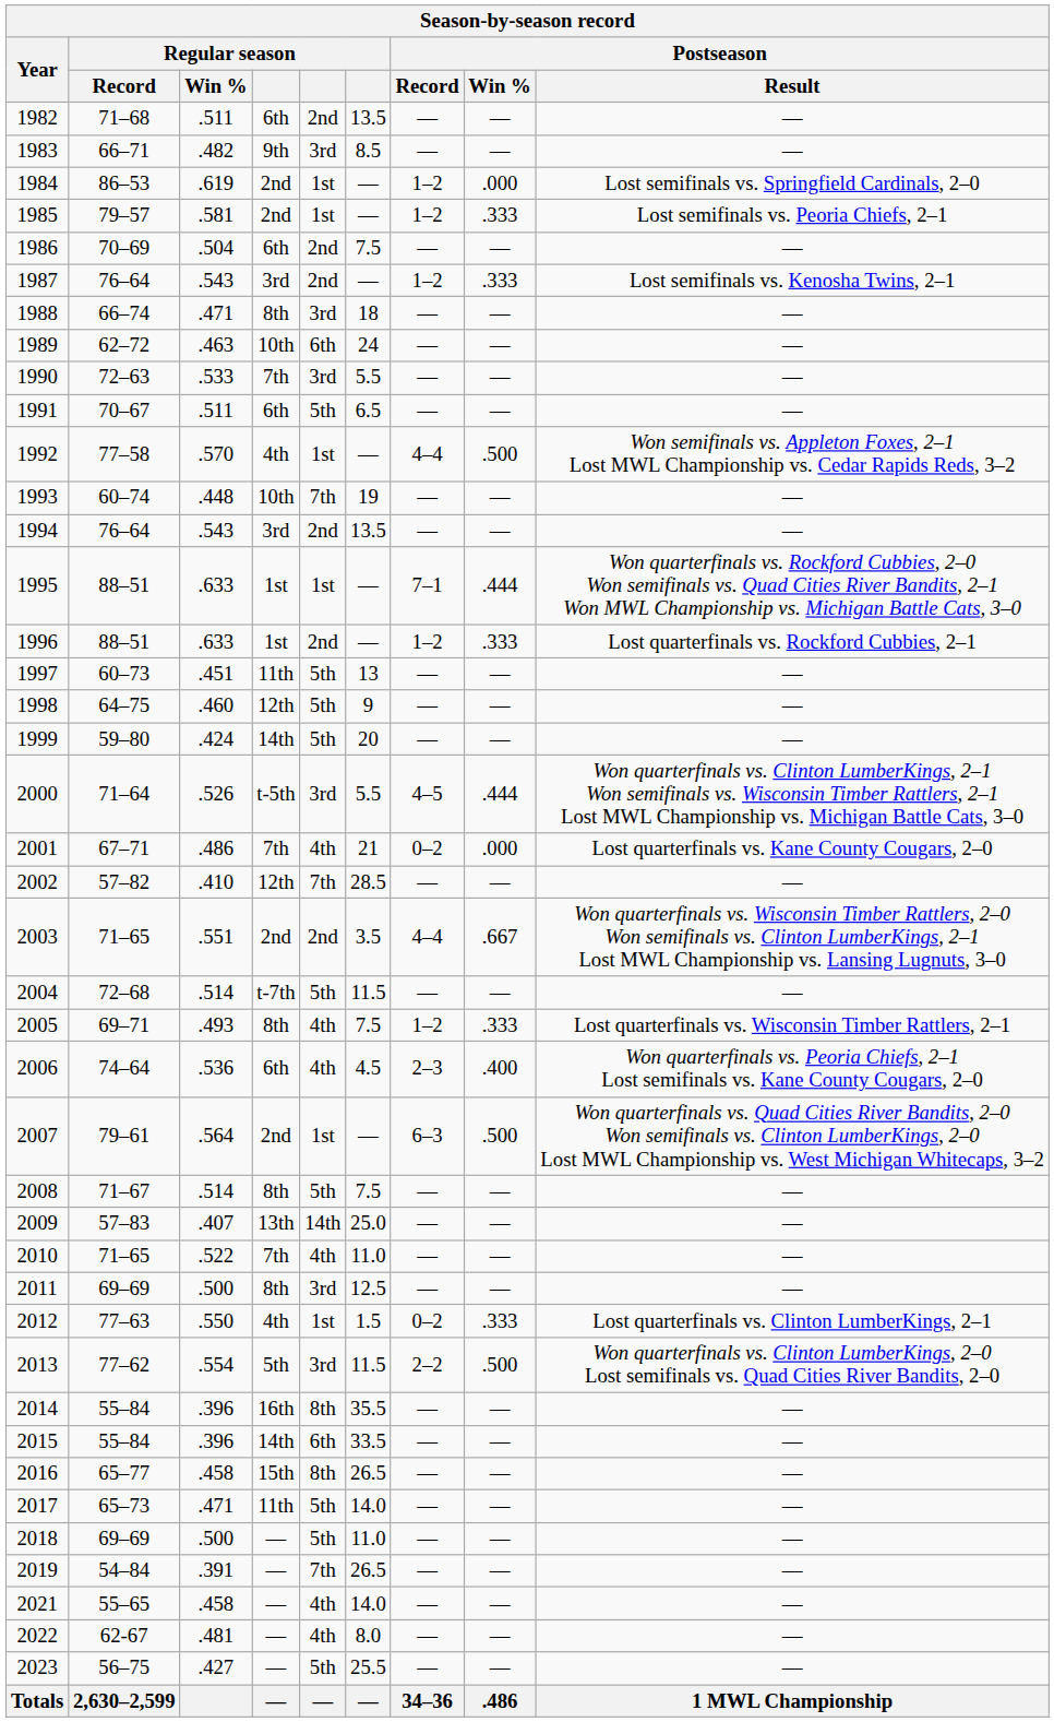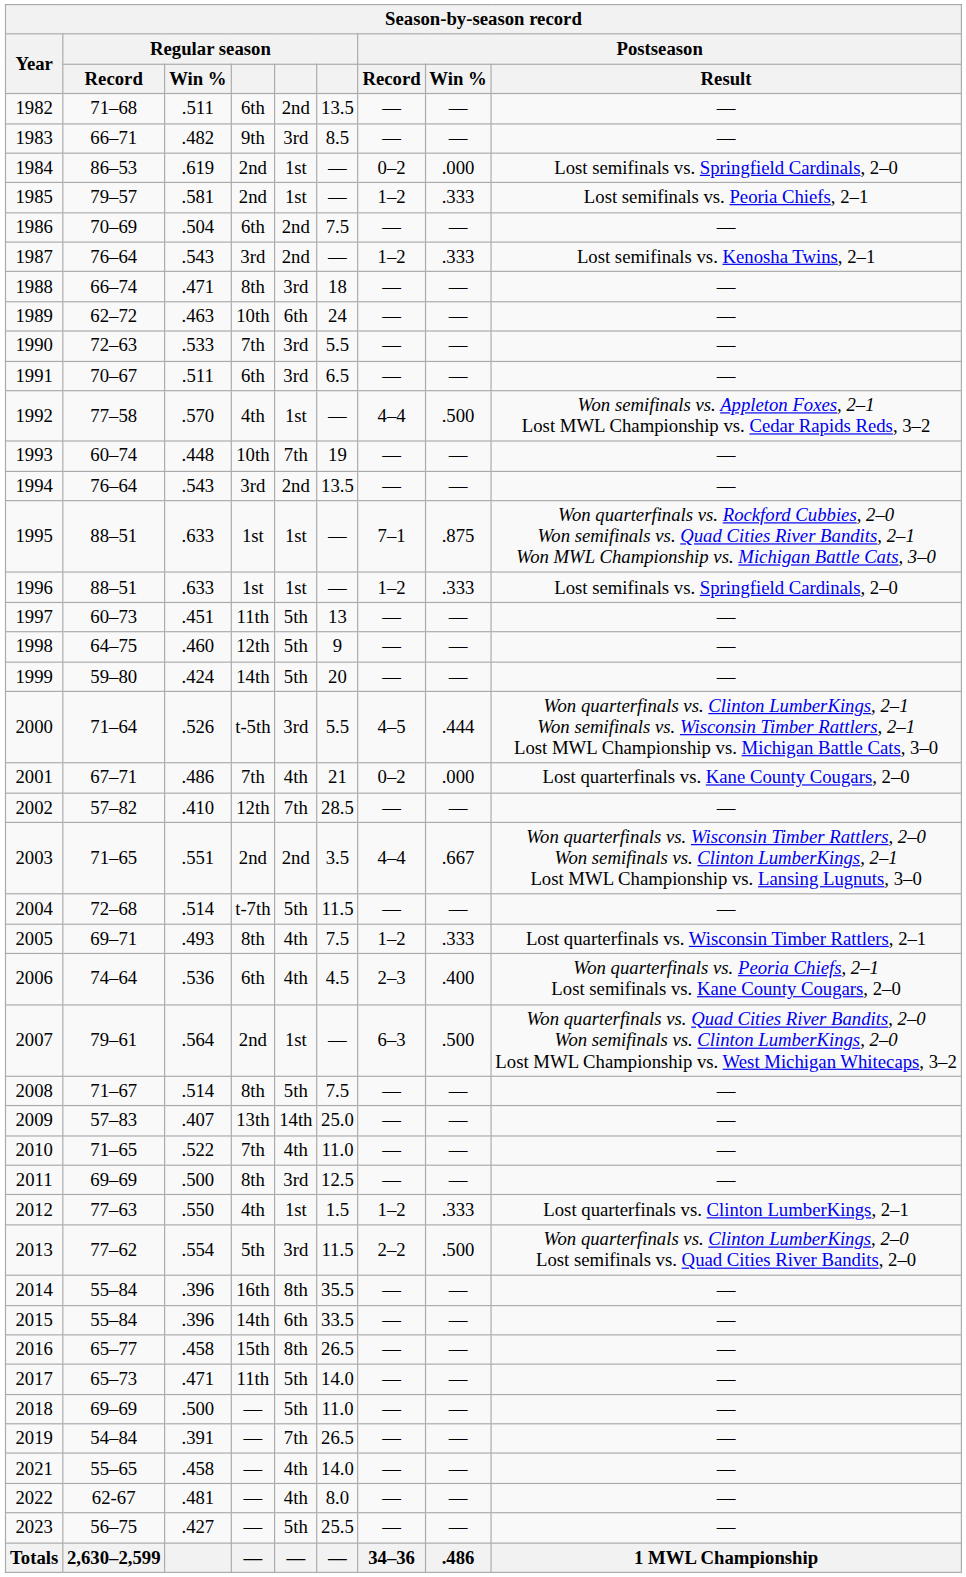 <table class="wikitable" style="margin: 1em auto 1em auto; text-align:center;">
 <tr>
 <th colspan="9">Season-by-season record</th>
 </tr>
 <tr>
 <th rowspan="2">Year</th>
 <th colspan="5">Regular season</th>
 <th colspan="3">Postseason</th>
 </tr>
 <tr>
 <th>Record</th>
 <th>Win %</th>
 <th></th>
 <th></th>
 <th></th>
 <th>Record</th>
 <th>Win %</th>
 <th>Result</th>
 </tr>
 <tr>
 <td>1982</td>
 <td>71–68</td>
 <td>.511</td>
 <td>6th</td>
 <td>2nd</td>
 <td>13.5</td>
 <td>—</td>
 <td>—</td>
 <td>—</td>
 </tr>
 <tr>
 <td>1983</td>
 <td>66–71</td>
 <td>.482</td>
 <td>9th</td>
 <td>3rd</td>
 <td>8.5</td>
 <td>—</td>
 <td>—</td>
 <td>—</td>
 </tr>
 <tr>
 <td>1984</td>
 <td>86–53</td>
 <td>.619</td>
 <td>2nd</td>
 <td>1st</td>
 <td>—</td>
-<td>1–2</td>
+<td>0–2</td>
 <td>.000</td>
 <td>Lost semifinals vs. <a href='#'>Springfield Cardinals</a>, 2–0</td>
 </tr>
 <tr>
 <td>1985</td>
 <td>79–57</td>
 <td>.581</td>
 <td>2nd</td>
 <td>1st</td>
 <td>—</td>
 <td>1–2</td>
 <td>.333</td>
 <td>Lost semifinals vs. <a href='#'>Peoria Chiefs</a>, 2–1</td>
 </tr>
 <tr>
 <td>1986</td>
 <td>70–69</td>
 <td>.504</td>
 <td>6th</td>
 <td>2nd</td>
 <td>7.5</td>
 <td>—</td>
 <td>—</td>
 <td>—</td>
 </tr>
 <tr>
 <td>1987</td>
 <td>76–64</td>
 <td>.543</td>
 <td>3rd</td>
 <td>2nd</td>
 <td>—</td>
 <td>1–2</td>
 <td>.333</td>
 <td>Lost semifinals vs. <a href='#'>Kenosha Twins</a>, 2–1</td>
 </tr>
 <tr>
 <td>1988</td>
 <td>66–74</td>
 <td>.471</td>
 <td>8th</td>
 <td>3rd</td>
 <td>18</td>
 <td>—</td>
 <td>—</td>
 <td>—</td>
 </tr>
 <tr>
 <td>1989</td>
 <td>62–72</td>
 <td>.463</td>
 <td>10th</td>
 <td>6th</td>
 <td>24</td>
 <td>—</td>
 <td>—</td>
 <td>—</td>
 </tr>
 <tr>
 <td>1990</td>
 <td>72–63</td>
 <td>.533</td>
 <td>7th</td>
 <td>3rd</td>
 <td>5.5</td>
 <td>—</td>
 <td>—</td>
 <td>—</td>
 </tr>
 <tr>
 <td>1991</td>
 <td>70–67</td>
 <td>.511</td>
 <td>6th</td>
-<td>5th</td>
+<td>3rd</td>
 <td>6.5</td>
 <td>—</td>
 <td>—</td>
 <td>—</td>
 </tr>
 <tr>
 <td>1992</td>
 <td>77–58</td>
 <td>.570</td>
 <td>4th</td>
 <td>1st</td>
 <td>—</td>
 <td>4–4</td>
 <td>.500</td>
 <td><em>Won semifinals vs. <a href='#'>Appleton Foxes</a>, 2–1</em><br>Lost MWL Championship vs. <a href='#'>Cedar Rapids Reds</a>, 3–2</td>
 </tr>
 <tr>
 <td>1993</td>
 <td>60–74</td>
 <td>.448</td>
 <td>10th</td>
 <td>7th</td>
 <td>19</td>
 <td>—</td>
 <td>—</td>
 <td>—</td>
 </tr>
 <tr>
 <td>1994</td>
 <td>76–64</td>
 <td>.543</td>
 <td>3rd</td>
 <td>2nd</td>
 <td>13.5</td>
 <td>—</td>
 <td>—</td>
 <td>—</td>
 </tr>
 <tr>
 <td>1995</td>
 <td>88–51</td>
 <td>.633</td>
 <td>1st</td>
 <td>1st</td>
 <td>—</td>
 <td>7–1</td>
-<td>.444</td>
+<td>.875</td>
 <td><em>Won quarterfinals vs. <a href='#'>Rockford Cubbies</a>, 2–0<br>Won semifinals vs. <a href='#'>Quad Cities River Bandits</a>, 2–1<br>Won MWL Championship vs. <a href='#'>Michigan Battle Cats</a>, 3–0</em></td>
 </tr>
 <tr>
 <td>1996</td>
 <td>88–51</td>
 <td>.633</td>
 <td>1st</td>
-<td>2nd</td>
+<td>1st</td>
 <td>—</td>
 <td>1–2</td>
 <td>.333</td>
-<td>Lost quarterfinals vs. <a href='#'>Rockford Cubbies</a>, 2–1</td>
+<td>Lost semifinals vs. <a href='#'>Springfield Cardinals</a>, 2–0</td>
 </tr>
 <tr>
 <td>1997</td>
 <td>60–73</td>
 <td>.451</td>
 <td>11th</td>
 <td>5th</td>
 <td>13</td>
 <td>—</td>
 <td>—</td>
 <td>—</td>
 </tr>
 <tr>
 <td>1998</td>
 <td>64–75</td>
 <td>.460</td>
 <td>12th</td>
 <td>5th</td>
 <td>9</td>
 <td>—</td>
 <td>—</td>
 <td>—</td>
 </tr>
 <tr>
 <td>1999</td>
 <td>59–80</td>
 <td>.424</td>
 <td>14th</td>
 <td>5th</td>
 <td>20</td>
 <td>—</td>
 <td>—</td>
 <td>—</td>
 </tr>
 <tr>
 <td>2000</td>
 <td>71–64</td>
 <td>.526</td>
 <td>t-5th</td>
 <td>3rd</td>
 <td>5.5</td>
 <td>4–5</td>
 <td>.444</td>
 <td><em>Won quarterfinals vs. <a href='#'>Clinton LumberKings</a>, 2–1<br>Won semifinals vs. <a href='#'>Wisconsin Timber Rattlers</a>, 2–1</em><br>Lost MWL Championship vs. <a href='#'>Michigan Battle Cats</a>, 3–0</td>
 </tr>
 <tr>
 <td>2001</td>
 <td>67–71</td>
 <td>.486</td>
 <td>7th</td>
 <td>4th</td>
 <td>21</td>
 <td>0–2</td>
 <td>.000</td>
 <td>Lost quarterfinals vs. <a href='#'>Kane County Cougars</a>, 2–0</td>
 </tr>
 <tr>
 <td>2002</td>
 <td>57–82</td>
 <td>.410</td>
 <td>12th</td>
 <td>7th</td>
 <td>28.5</td>
 <td>—</td>
 <td>—</td>
 <td>—</td>
 </tr>
 <tr>
 <td>2003</td>
 <td>71–65</td>
 <td>.551</td>
 <td>2nd</td>
 <td>2nd</td>
 <td>3.5</td>
 <td>4–4</td>
 <td>.667</td>
 <td><em>Won quarterfinals vs. <a href='#'>Wisconsin Timber Rattlers</a>, 2–0<br>Won semifinals vs. <a href='#'>Clinton LumberKings</a>, 2–1</em><br>Lost MWL Championship vs. <a href='#'>Lansing Lugnuts</a>, 3–0</td>
 </tr>
 <tr>
 <td>2004</td>
 <td>72–68</td>
 <td>.514</td>
 <td>t-7th</td>
 <td>5th</td>
 <td>11.5</td>
 <td>—</td>
 <td>—</td>
 <td>—</td>
 </tr>
 <tr>
 <td>2005</td>
 <td>69–71</td>
 <td>.493</td>
 <td>8th</td>
 <td>4th</td>
 <td>7.5</td>
 <td>1–2</td>
 <td>.333</td>
 <td>Lost quarterfinals vs. <a href='#'>Wisconsin Timber Rattlers</a>, 2–1</td>
 </tr>
 <tr>
 <td>2006</td>
 <td>74–64</td>
 <td>.536</td>
 <td>6th</td>
 <td>4th</td>
 <td>4.5</td>
 <td>2–3</td>
 <td>.400</td>
 <td><em>Won quarterfinals vs. <a href='#'>Peoria Chiefs</a>, 2–1</em><br>Lost semifinals vs. <a href='#'>Kane County Cougars</a>, 2–0</td>
 </tr>
 <tr>
 <td>2007</td>
 <td>79–61</td>
 <td>.564</td>
 <td>2nd</td>
 <td>1st</td>
 <td>—</td>
 <td>6–3</td>
 <td>.500</td>
 <td><em>Won quarterfinals vs. <a href='#'>Quad Cities River Bandits</a>, 2–0<br>Won semifinals vs. <a href='#'>Clinton LumberKings</a>, 2–0</em><br>Lost MWL Championship vs. <a href='#'>West Michigan Whitecaps</a>, 3–2</td>
 </tr>
 <tr>
 <td>2008</td>
 <td>71–67</td>
 <td>.514</td>
 <td>8th</td>
 <td>5th</td>
 <td>7.5</td>
 <td>—</td>
 <td>—</td>
 <td>—</td>
 </tr>
 <tr>
 <td>2009</td>
 <td>57–83</td>
 <td>.407</td>
 <td>13th</td>
 <td>14th</td>
 <td>25.0</td>
 <td>—</td>
 <td>—</td>
 <td>—</td>
 </tr>
 <tr>
 <td>2010</td>
 <td>71–65</td>
 <td>.522</td>
 <td>7th</td>
 <td>4th</td>
 <td>11.0</td>
 <td>—</td>
 <td>—</td>
 <td>—</td>
 </tr>
 <tr>
 <td>2011</td>
 <td>69–69</td>
 <td>.500</td>
 <td>8th</td>
 <td>3rd</td>
 <td>12.5</td>
 <td>—</td>
 <td>—</td>
 <td>—</td>
 </tr>
 <tr>
 <td>2012</td>
 <td>77–63</td>
 <td>.550</td>
 <td>4th</td>
 <td>1st</td>
 <td>1.5</td>
-<td>0–2</td>
+<td>1–2</td>
 <td>.333</td>
 <td>Lost quarterfinals vs. <a href='#'>Clinton LumberKings</a>, 2–1</td>
 </tr>
 <tr>
 <td>2013</td>
 <td>77–62</td>
 <td>.554</td>
 <td>5th</td>
 <td>3rd</td>
 <td>11.5</td>
 <td>2–2</td>
 <td>.500</td>
 <td><em>Won quarterfinals vs. <a href='#'>Clinton LumberKings</a>, 2–0</em><br>Lost semifinals vs. <a href='#'>Quad Cities River Bandits</a>, 2–0</td>
 </tr>
 <tr>
 <td>2014</td>
 <td>55–84</td>
 <td>.396</td>
 <td>16th</td>
 <td>8th</td>
 <td>35.5</td>
 <td>—</td>
 <td>—</td>
 <td>—</td>
 </tr>
 <tr>
 <td>2015</td>
 <td>55–84</td>
 <td>.396</td>
 <td>14th</td>
 <td>6th</td>
 <td>33.5</td>
 <td>—</td>
 <td>—</td>
 <td>—</td>
 </tr>
 <tr>
 <td>2016</td>
 <td>65–77</td>
 <td>.458</td>
 <td>15th</td>
 <td>8th</td>
 <td>26.5</td>
 <td>—</td>
 <td>—</td>
 <td>—</td>
 </tr>
 <tr>
 <td>2017</td>
 <td>65–73</td>
 <td>.471</td>
 <td>11th</td>
 <td>5th</td>
 <td>14.0</td>
 <td>—</td>
 <td>—</td>
 <td>—</td>
 </tr>
 <tr>
 <td>2018</td>
 <td>69–69</td>
 <td>.500</td>
 <td>—</td>
 <td>5th</td>
 <td>11.0</td>
 <td>—</td>
 <td>—</td>
 <td>—</td>
 </tr>
 <tr>
 <td>2019</td>
 <td>54–84</td>
 <td>.391</td>
 <td>—</td>
 <td>7th</td>
 <td>26.5</td>
 <td>—</td>
 <td>—</td>
 <td>—</td>
 </tr>
 <tr>
 <td>2021</td>
 <td>55–65</td>
 <td>.458</td>
 <td>—</td>
 <td>4th</td>
 <td>14.0</td>
 <td>—</td>
 <td>—</td>
 <td>—</td>
 </tr>
 <tr>
 <td>2022</td>
 <td>62-67</td>
 <td>.481</td>
 <td>—</td>
 <td>4th</td>
 <td>8.0</td>
 <td>—</td>
 <td>—</td>
 <td>—</td>
 </tr>
 <tr>
 <td>2023</td>
 <td>56–75</td>
 <td>.427</td>
 <td>—</td>
 <td>5th</td>
 <td>25.5</td>
 <td>—</td>
 <td>—</td>
 <td>—</td>
 </tr>
 <tr>
 <th>Totals</th>
 <th>2,630–2,599</th>
 <th></th>
 <th>—</th>
 <th>—</th>
 <th>—</th>
 <th>34–36</th>
 <th>.486</th>
 <th>1 MWL Championship</th>
 </tr>
 </table>
